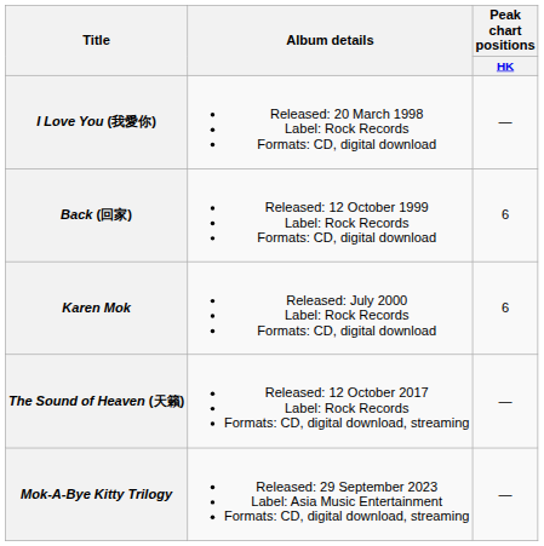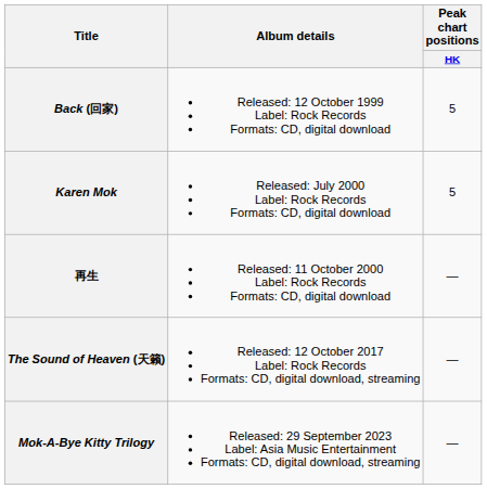 <table class="wikitable plainrowheaders" style="text-align:center;">
 <tr>
 <th rowspan="2">Title</th>
 <th rowspan="2">Album details</th>
 <th>Peak chart positions</th>
 </tr>
 <tr>
 <th scope="col" style="width:2.8em;font-size:90%;"><a href='#'>HK</a><br></th>
 </tr>
 <tr>
-<th scope="row"><em>I Love You</em> (我愛你)</th>
-<td><br><ul><li>Released: 20 March 1998</li><li>Label: Rock Records</li><li>Formats: CD, digital download</li></ul></td>
-<td>—</td>
-</tr>
-<tr>
 <th scope="row"><em>Back</em> (回家)</th>
 <td><br><ul><li>Released: 12 October 1999</li><li>Label: Rock Records</li><li>Formats: CD, digital download</li></ul></td>
-<td>6</td>
+<td>5</td>
 </tr>
 <tr>
 <th scope="row"><em>Karen Mok</em></th>
 <td><br><ul><li>Released: July 2000</li><li>Label: Rock Records</li><li>Formats: CD, digital download</li></ul></td>
-<td>6</td>
+<td>5</td>
+</tr>
+<tr>
+<th scope="row">再生</th>
+<td><br><ul><li>Released: 11 October 2000</li><li>Label: Rock Records</li><li>Formats: CD, digital download</li></ul></td>
+<td>—</td>
 </tr>
 <tr>
 <th scope="row"><em>The Sound of Heaven</em> (天籟)</th>
 <td><br><ul><li>Released: 12 October 2017</li><li>Label: Rock Records</li><li>Formats: CD, digital download, streaming</li></ul></td>
 <td>—</td>
 </tr>
 <tr>
 <th scope="row"><em>Mok-A-Bye Kitty Trilogy</em></th>
 <td><br><ul><li>Released: 29 September 2023</li><li>Label: Asia Music Entertainment</li><li>Formats: CD, digital download, streaming</li></ul></td>
 <td>—</td>
 </tr>
 </table>
